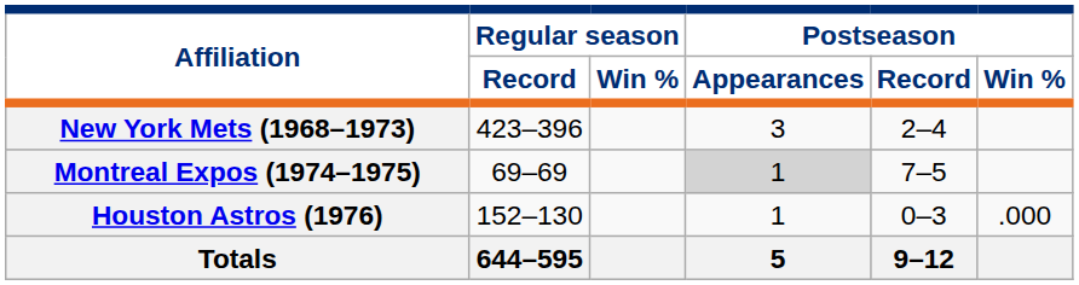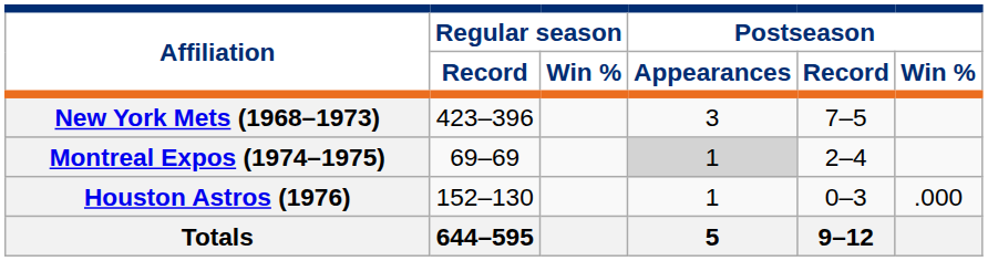 <table class="wikitable sortable plainrowheaders" style="font-size: 95%; text-align:center;">
 <tr>
 <th rowspan="2" scope="col" style="background-color:#ffffff; border-top:#002d72 5px solid; border-bottom:#EB6E1F 5px solid; color:#002d72" width="250px">Affiliation</th>
 <th colspan="2" scope="col" style="background-color:#ffffff; border-top:#002d72 5px solid; color:#002d72">Regular season</th>
 <th colspan="3" scope="col" style="background-color:#ffffff; border-top:#002d72 5px solid; color:#002d72">Postseason</th>
 </tr>
 <tr>
 <th scope="col" style="background-color:#ffffff; border-bottom:#EB6E1F 5px solid; color:#002d72">Record</th>
 <th scope="col" style="background-color:#ffffff; border-bottom:#EB6E1F 5px solid; color:#002d72">Win %</th>
 <th scope="col" style="background-color:#ffffff; border-bottom:#EB6E1F 5px solid; color:#002d72">Appearances</th>
 <th scope="col" style="background-color:#ffffff; border-bottom:#EB6E1F 5px solid; color:#002d72">Record</th>
 <th scope="col" style="background-color:#ffffff; border-bottom:#EB6E1F 5px solid; color:#002d72">Win %</th>
 </tr>
 <tr>
 <th scope="row"><a href='#'>New York Mets</a> (1968–1973)</th>
 <td>423–396</td>
 <td></td>
 <td>3</td>
-<td>2–4</td>
+<td>7–5</td>
 <td></td>
 </tr>
 <tr>
 <th scope="row"><a href='#'>Montreal Expos</a> (1974–1975)</th>
 <td>69–69</td>
 <td></td>
 <td style="background: lightgrey;">1</td>
-<td>7–5</td>
+<td>2–4</td>
 <td></td>
 </tr>
 <tr>
 <th scope="row"><a href='#'>Houston Astros</a> (1976)</th>
 <td>152–130</td>
 <td></td>
 <td>1</td>
 <td>0–3</td>
 <td>.000</td>
 </tr>
 <tr>
 <th scope="row"><strong>Totals</strong></th>
 <th>644–595</th>
 <th></th>
 <th>5</th>
 <th>9–12</th>
 <th></th>
 </tr>
 </table>
